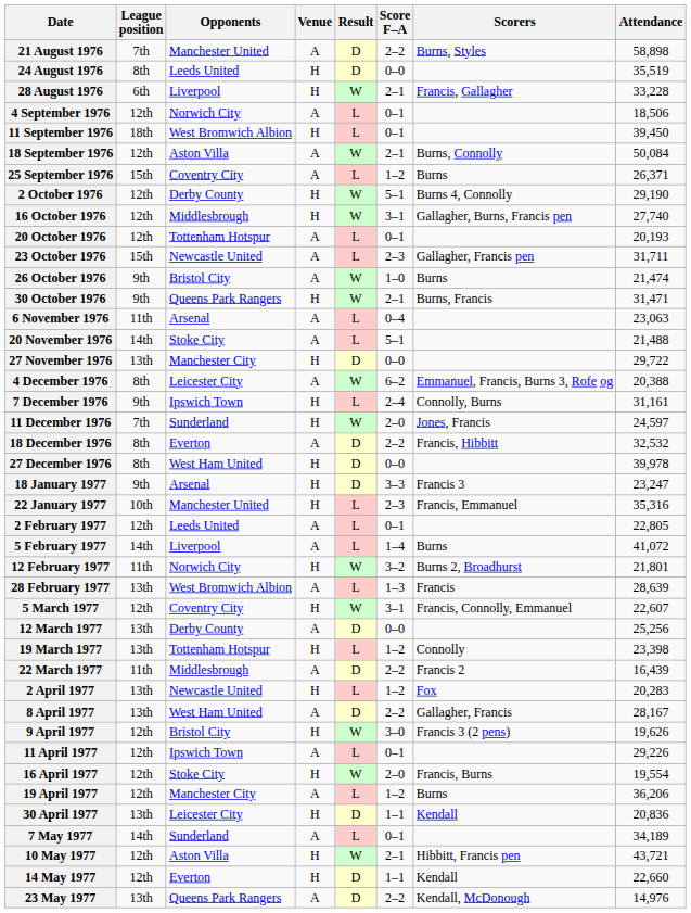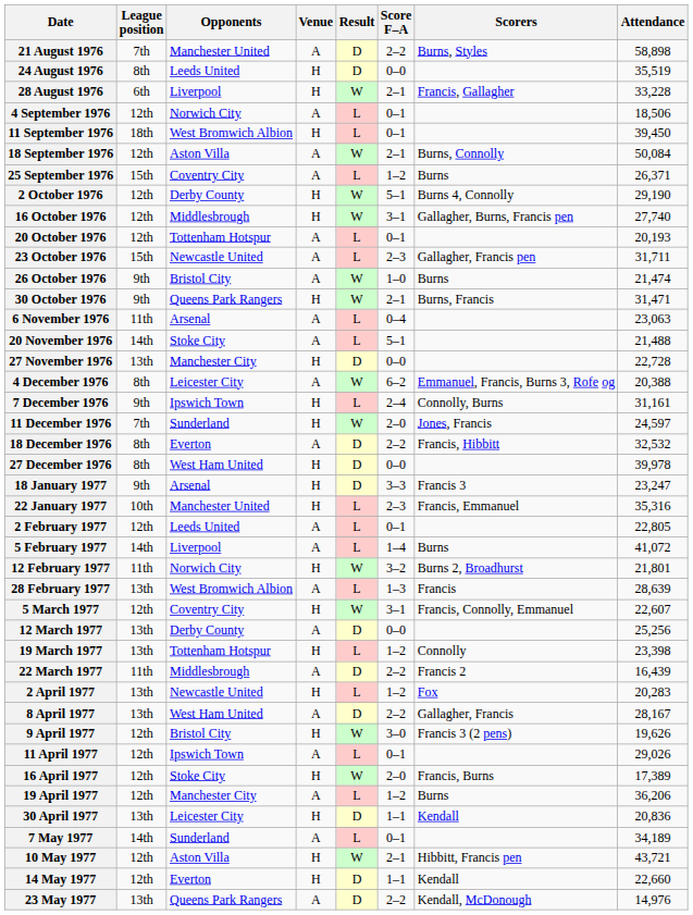 <table class="wikitable plainrowheaders" style="text-align:center">
 <tr>
 <th scope="col">Date</th>
 <th scope="col">League<br>position</th>
 <th scope="col">Opponents</th>
 <th scope="col">Venue</th>
 <th scope="col">Result</th>
 <th scope="col">Score<br>F–A</th>
 <th scope="col">Scorers</th>
 <th scope="col">Attendance</th>
 </tr>
 <tr>
 <th scope="row">21 August 1976</th>
 <td>7th</td>
 <td align="left"><a href='#'>Manchester United</a></td>
 <td>A</td>
 <td style="background:#ffc">D</td>
 <td>2–2</td>
 <td align="left"><a href='#'>Burns</a>, <a href='#'>Styles</a></td>
 <td>58,898</td>
 </tr>
 <tr>
 <th scope="row">24 August 1976</th>
 <td>8th</td>
 <td align="left"><a href='#'>Leeds United</a></td>
 <td>H</td>
 <td style="background:#ffc">D</td>
 <td>0–0</td>
 <td></td>
 <td>35,519</td>
 </tr>
 <tr>
 <th scope="row">28 August 1976</th>
 <td>6th</td>
 <td align="left"><a href='#'>Liverpool</a></td>
 <td>H</td>
 <td style="background:#cfc">W</td>
 <td>2–1</td>
 <td align="left"><a href='#'>Francis</a>, <a href='#'>Gallagher</a></td>
 <td>33,228</td>
 </tr>
 <tr>
 <th scope="row">4 September 1976</th>
 <td>12th</td>
 <td align="left"><a href='#'>Norwich City</a></td>
 <td>A</td>
 <td style="background:#fcc">L</td>
 <td>0–1</td>
 <td></td>
 <td>18,506</td>
 </tr>
 <tr>
 <th scope="row">11 September 1976</th>
 <td>18th</td>
 <td align="left"><a href='#'>West Bromwich Albion</a></td>
 <td>H</td>
 <td style="background:#fcc">L</td>
 <td>0–1</td>
 <td></td>
 <td>39,450</td>
 </tr>
 <tr>
 <th scope="row">18 September 1976</th>
 <td>12th</td>
 <td align="left"><a href='#'>Aston Villa</a></td>
 <td>A</td>
 <td style="background:#cfc">W</td>
 <td>2–1</td>
 <td align="left">Burns, <a href='#'>Connolly</a></td>
 <td>50,084</td>
 </tr>
 <tr>
 <th scope="row">25 September 1976</th>
 <td>15th</td>
 <td align="left"><a href='#'>Coventry City</a></td>
 <td>A</td>
 <td style="background:#fcc">L</td>
 <td>1–2</td>
 <td align="left">Burns</td>
 <td>26,371</td>
 </tr>
 <tr>
 <th scope="row">2 October 1976</th>
 <td>12th</td>
 <td align="left"><a href='#'>Derby County</a></td>
 <td>H</td>
 <td style="background:#cfc">W</td>
 <td>5–1</td>
 <td align="left">Burns 4, Connolly</td>
 <td>29,190</td>
 </tr>
 <tr>
 <th scope="row">16 October 1976</th>
 <td>12th</td>
 <td align="left"><a href='#'>Middlesbrough</a></td>
 <td>H</td>
 <td style="background:#cfc">W</td>
 <td>3–1</td>
 <td align="left">Gallagher, Burns, Francis <a href='#'>pen</a></td>
 <td>27,740</td>
 </tr>
 <tr>
 <th scope="row">20 October 1976</th>
 <td>12th</td>
 <td align="left"><a href='#'>Tottenham Hotspur</a></td>
 <td>A</td>
 <td style="background:#fcc">L</td>
 <td>0–1</td>
 <td></td>
 <td>20,193</td>
 </tr>
 <tr>
 <th scope="row">23 October 1976</th>
 <td>15th</td>
 <td align="left"><a href='#'>Newcastle United</a></td>
 <td>A</td>
 <td style="background:#fcc">L</td>
 <td>2–3</td>
 <td align="left">Gallagher, Francis <a href='#'>pen</a></td>
 <td>31,711</td>
 </tr>
 <tr>
 <th scope="row">26 October 1976</th>
 <td>9th</td>
 <td align="left"><a href='#'>Bristol City</a></td>
 <td>A</td>
 <td style="background:#cfc">W</td>
 <td>1–0</td>
 <td align="left">Burns</td>
 <td>21,474</td>
 </tr>
 <tr>
 <th scope="row">30 October 1976</th>
 <td>9th</td>
 <td align="left"><a href='#'>Queens Park Rangers</a></td>
 <td>H</td>
 <td style="background:#cfc">W</td>
 <td>2–1</td>
 <td align="left">Burns, Francis</td>
 <td>31,471</td>
 </tr>
 <tr>
 <th scope="row">6 November 1976</th>
 <td>11th</td>
 <td align="left"><a href='#'>Arsenal</a></td>
 <td>A</td>
 <td style="background:#fcc">L</td>
 <td>0–4</td>
 <td></td>
 <td>23,063</td>
 </tr>
 <tr>
 <th scope="row">20 November 1976</th>
 <td>14th</td>
 <td align="left"><a href='#'>Stoke City</a></td>
 <td>A</td>
 <td style="background:#fcc">L</td>
 <td>5–1</td>
 <td></td>
 <td>21,488</td>
 </tr>
 <tr>
 <th scope="row">27 November 1976</th>
 <td>13th</td>
 <td align="left"><a href='#'>Manchester City</a></td>
 <td>H</td>
 <td style="background:#ffc">D</td>
 <td>0–0</td>
 <td></td>
-<td>29,722</td>
+<td>22,728</td>
 </tr>
 <tr>
 <th scope="row">4 December 1976</th>
 <td>8th</td>
 <td align="left"><a href='#'>Leicester City</a></td>
 <td>A</td>
 <td style="background:#cfc">W</td>
 <td>6–2</td>
 <td align="left"><a href='#'>Emmanuel</a>, Francis, Burns 3, <a href='#'>Rofe</a> <a href='#'>og</a></td>
 <td>20,388</td>
 </tr>
 <tr>
 <th scope="row">7 December 1976</th>
 <td>9th</td>
 <td align="left"><a href='#'>Ipswich Town</a></td>
 <td>H</td>
 <td style="background:#fcc">L</td>
 <td>2–4</td>
 <td align="left">Connolly, Burns</td>
 <td>31,161</td>
 </tr>
 <tr>
 <th scope="row">11 December 1976</th>
 <td>7th</td>
 <td align="left"><a href='#'>Sunderland</a></td>
 <td>H</td>
 <td style="background:#cfc">W</td>
 <td>2–0</td>
 <td align="left"><a href='#'>Jones</a>, Francis</td>
 <td>24,597</td>
 </tr>
 <tr>
 <th scope="row">18 December 1976</th>
 <td>8th</td>
 <td align="left"><a href='#'>Everton</a></td>
 <td>A</td>
 <td style="background:#ffc">D</td>
 <td>2–2</td>
 <td align="left">Francis, <a href='#'>Hibbitt</a></td>
 <td>32,532</td>
 </tr>
 <tr>
 <th scope="row">27 December 1976</th>
 <td>8th</td>
 <td align="left"><a href='#'>West Ham United</a></td>
 <td>H</td>
 <td style="background:#ffc">D</td>
 <td>0–0</td>
 <td></td>
 <td>39,978</td>
 </tr>
 <tr>
 <th scope="row">18 January 1977</th>
 <td>9th</td>
 <td align="left"><a href='#'>Arsenal</a></td>
 <td>H</td>
 <td style="background:#ffc">D</td>
 <td>3–3</td>
 <td align="left">Francis 3</td>
 <td>23,247</td>
 </tr>
 <tr>
 <th scope="row">22 January 1977</th>
 <td>10th</td>
 <td align="left"><a href='#'>Manchester United</a></td>
 <td>H</td>
 <td style="background:#fcc">L</td>
 <td>2–3</td>
 <td align="left">Francis, Emmanuel</td>
 <td>35,316</td>
 </tr>
 <tr>
 <th scope="row">2 February 1977</th>
 <td>12th</td>
 <td align="left"><a href='#'>Leeds United</a></td>
 <td>A</td>
 <td style="background:#fcc">L</td>
 <td>0–1</td>
 <td></td>
 <td>22,805</td>
 </tr>
 <tr>
 <th scope="row">5 February 1977</th>
 <td>14th</td>
 <td align="left"><a href='#'>Liverpool</a></td>
 <td>A</td>
 <td style="background:#fcc">L</td>
 <td>1–4</td>
 <td align="left">Burns</td>
 <td>41,072</td>
 </tr>
 <tr>
 <th scope="row">12 February 1977</th>
 <td>11th</td>
 <td align="left"><a href='#'>Norwich City</a></td>
 <td>H</td>
 <td style="background:#cfc">W</td>
 <td>3–2</td>
 <td align="left">Burns 2, <a href='#'>Broadhurst</a></td>
 <td>21,801</td>
 </tr>
 <tr>
 <th scope="row">28 February 1977</th>
 <td>13th</td>
 <td align="left"><a href='#'>West Bromwich Albion</a></td>
 <td>A</td>
 <td style="background:#fcc">L</td>
 <td>1–3</td>
 <td align="left">Francis</td>
 <td>28,639</td>
 </tr>
 <tr>
 <th scope="row">5 March 1977</th>
 <td>12th</td>
 <td align="left"><a href='#'>Coventry City</a></td>
 <td>H</td>
 <td style="background:#cfc">W</td>
 <td>3–1</td>
 <td align="left">Francis, Connolly, Emmanuel</td>
 <td>22,607</td>
 </tr>
 <tr>
 <th scope="row">12 March 1977</th>
 <td>13th</td>
 <td align="left"><a href='#'>Derby County</a></td>
 <td>A</td>
 <td style="background:#ffc">D</td>
 <td>0–0</td>
 <td></td>
 <td>25,256</td>
 </tr>
 <tr>
 <th scope="row">19 March 1977</th>
 <td>13th</td>
 <td align="left"><a href='#'>Tottenham Hotspur</a></td>
 <td>H</td>
 <td style="background:#fcc">L</td>
 <td>1–2</td>
 <td align="left">Connolly</td>
 <td>23,398</td>
 </tr>
 <tr>
 <th scope="row">22 March 1977</th>
 <td>11th</td>
 <td align="left"><a href='#'>Middlesbrough</a></td>
 <td>A</td>
 <td style="background:#ffc">D</td>
 <td>2–2</td>
 <td align="left">Francis 2</td>
 <td>16,439</td>
 </tr>
 <tr>
 <th scope="row">2 April 1977</th>
 <td>13th</td>
 <td align="left"><a href='#'>Newcastle United</a></td>
 <td>H</td>
 <td style="background:#fcc">L</td>
 <td>1–2</td>
 <td align="left"><a href='#'>Fox</a></td>
 <td>20,283</td>
 </tr>
 <tr>
 <th scope="row">8 April 1977</th>
 <td>13th</td>
 <td align="left"><a href='#'>West Ham United</a></td>
 <td>A</td>
 <td style="background:#ffc">D</td>
 <td>2–2</td>
 <td align="left">Gallagher, Francis</td>
 <td>28,167</td>
 </tr>
 <tr>
 <th scope="row">9 April 1977</th>
 <td>12th</td>
 <td align="left"><a href='#'>Bristol City</a></td>
 <td>H</td>
 <td style="background:#cfc">W</td>
 <td>3–0</td>
 <td align="left">Francis 3 (2 <a href='#'>pens</a>)</td>
 <td>19,626</td>
 </tr>
 <tr>
 <th scope="row">11 April 1977</th>
 <td>12th</td>
 <td align="left"><a href='#'>Ipswich Town</a></td>
 <td>A</td>
 <td style="background:#fcc">L</td>
 <td>0–1</td>
 <td></td>
-<td>29,226</td>
+<td>29,026</td>
 </tr>
 <tr>
 <th scope="row">16 April 1977</th>
 <td>12th</td>
 <td align="left"><a href='#'>Stoke City</a></td>
 <td>H</td>
 <td style="background:#cfc">W</td>
 <td>2–0</td>
 <td align="left">Francis, Burns</td>
-<td>19,554</td>
+<td>17,389</td>
 </tr>
 <tr>
 <th scope="row">19 April 1977</th>
 <td>12th</td>
 <td align="left"><a href='#'>Manchester City</a></td>
 <td>A</td>
 <td style="background:#fcc">L</td>
 <td>1–2</td>
 <td align="left">Burns</td>
 <td>36,206</td>
 </tr>
 <tr>
 <th scope="row">30 April 1977</th>
 <td>13th</td>
 <td align="left"><a href='#'>Leicester City</a></td>
 <td>H</td>
 <td style="background:#ffc">D</td>
 <td>1–1</td>
 <td align="left"><a href='#'>Kendall</a></td>
 <td>20,836</td>
 </tr>
 <tr>
 <th scope="row">7 May 1977</th>
 <td>14th</td>
 <td align="left"><a href='#'>Sunderland</a></td>
 <td>A</td>
 <td style="background:#fcc">L</td>
 <td>0–1</td>
 <td></td>
 <td>34,189</td>
 </tr>
 <tr>
 <th scope="row">10 May 1977</th>
 <td>12th</td>
 <td align="left"><a href='#'>Aston Villa</a></td>
 <td>H</td>
 <td style="background:#cfc">W</td>
 <td>2–1</td>
 <td align="left">Hibbitt, Francis <a href='#'>pen</a></td>
 <td>43,721</td>
 </tr>
 <tr>
 <th scope="row">14 May 1977</th>
 <td>12th</td>
 <td align="left"><a href='#'>Everton</a></td>
 <td>H</td>
 <td style="background:#ffc">D</td>
 <td>1–1</td>
 <td align="left">Kendall</td>
 <td>22,660</td>
 </tr>
 <tr>
 <th scope="row">23 May 1977</th>
 <td>13th</td>
 <td align="left"><a href='#'>Queens Park Rangers</a></td>
 <td>A</td>
 <td style="background:#ffc">D</td>
 <td>2–2</td>
 <td align="left">Kendall, <a href='#'>McDonough</a></td>
 <td>14,976</td>
 </tr>
 </table>
